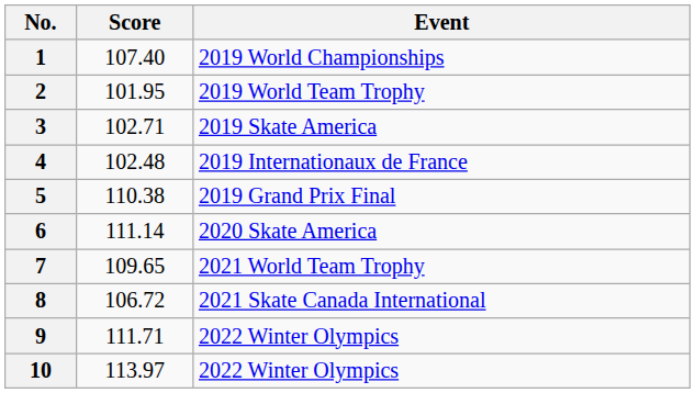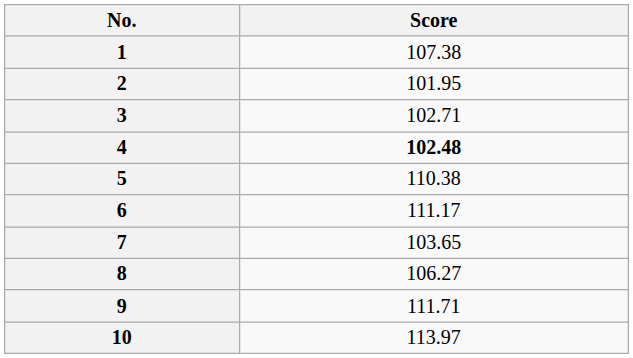 <table class="wikitable" width="500px" style="text-align:center; float:left; margin-right:1em">
 <tr>
 <th scope="col">No.</th>
 <th scope="col">Score</th>
-<th scope="col">Event</th>
 </tr>
 <tr>
 <th scope="row">1</th>
-<td>107.40</td>
-<td align="left"> <a href='#'>2019 World Championships</a></td>
+<td>107.38</td>
 </tr>
 <tr>
 <th scope="row">2</th>
 <td>101.95</td>
-<td align="left">  <a href='#'>2019 World Team Trophy</a> </td>
 </tr>
 <tr>
 <th scope="row">3</th>
 <td>102.71</td>
-<td align="left"> <a href='#'>2019 Skate America</a></td>
 </tr>
 <tr>
 <th scope="row">4</th>
-<td>102.48</td>
-<td align="left"> <a href='#'>2019 Internationaux de France</a></td>
+<td><strong>102.48</strong></td>
 </tr>
 <tr>
 <th scope="row">5</th>
 <td>110.38</td>
-<td align="left"> <a href='#'>2019 Grand Prix Final</a></td>
 </tr>
 <tr>
 <th scope="row">6</th>
-<td>111.14</td>
-<td align="left"> <a href='#'>2020 Skate America</a></td>
+<td>111.17</td>
 </tr>
 <tr>
 <th scope="row">7</th>
-<td>109.65</td>
-<td align="left"> <a href='#'>2021 World Team Trophy</a></td>
+<td>103.65</td>
 </tr>
 <tr>
 <th scope="row">8</th>
-<td>106.72</td>
-<td align="left"> <a href='#'>2021 Skate Canada International</a></td>
+<td>106.27</td>
 </tr>
 <tr>
 <th>9</th>
 <td>111.71</td>
-<td align="left"> <a href='#'>2022 Winter Olympics</a> </td>
 </tr>
 <tr>
 <th>10</th>
 <td>113.97</td>
-<td align="left"> <a href='#'>2022 Winter Olympics</a></td>
 </tr>
 </table>
